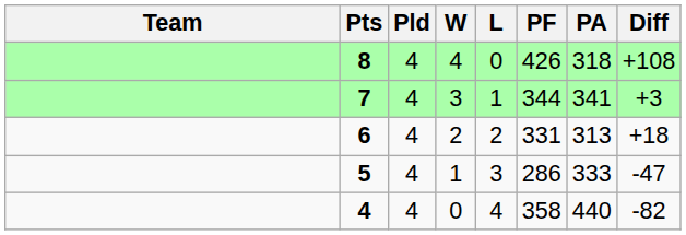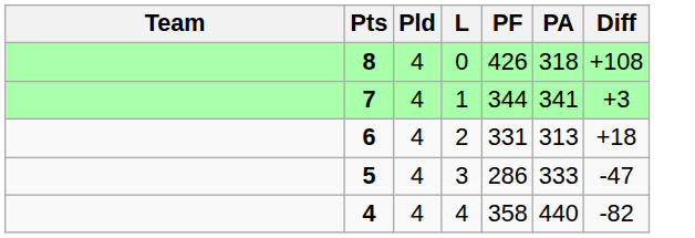 <table class=wikitable style="text-align:center">
 <tr>
 <th width=220>Team</th>
 <th width=20>Pts</th>
 <th width=20>Pld</th>
-<th width=20>W</th>
 <th width=20>L</th>
 <th width=20>PF</th>
 <th width=20>PA</th>
 <th width=25>Diff</th>
 </tr>
 <tr bgcolor=#aaffaa>
 <td align=left></td>
 <td><strong>8</strong></td>
-<td>4</td>
 <td>4</td>
 <td>0</td>
 <td>426</td>
 <td>318</td>
 <td>+108</td>
 </tr>
 <tr bgcolor=#aaffaa>
 <td align=left></td>
 <td><strong>7</strong></td>
 <td>4</td>
-<td>3</td>
 <td>1</td>
 <td>344</td>
 <td>341</td>
 <td>+3</td>
 </tr>
 <tr bgcolor=>
 <td align=left></td>
 <td><strong>6</strong></td>
 <td>4</td>
 <td>2</td>
-<td>2</td>
 <td>331</td>
 <td>313</td>
 <td>+18</td>
 </tr>
 <tr bgcolor=>
 <td align=left></td>
 <td><strong>5</strong></td>
 <td>4</td>
-<td>1</td>
 <td>3</td>
 <td>286</td>
 <td>333</td>
 <td>-47</td>
 </tr>
 <tr bgcolor=>
 <td align=left><br></td>
 <td><strong>4</strong></td>
 <td>4</td>
-<td>0</td>
 <td>4</td>
 <td>358</td>
 <td>440</td>
 <td>-82</td>
 </tr>
 </table>
